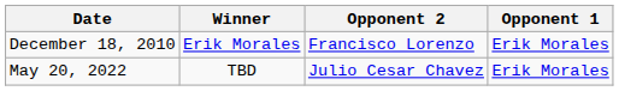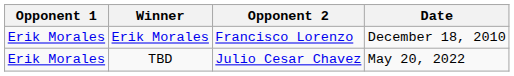 <table class="wikitable">
 <tr>
-<th>Date</th>
+<th>Opponent 1</th>
 <th>Winner</th>
 <th>Opponent 2</th>
-<th>Opponent 1</th>
+<th>Date</th>
 </tr>
 <tr>
-<td>December 18, 2010</td>
+<td><a href='#'>Erik Morales</a></td>
 <td align="center"><a href='#'>Erik Morales</a></td>
 <td><a href='#'>Francisco Lorenzo</a></td>
-<td><a href='#'>Erik Morales</a></td>
+<td>December 18, 2010</td>
 </tr>
 <tr>
-<td>May 20, 2022</td>
+<td><a href='#'>Erik Morales</a></td>
 <td align="center">TBD</td>
 <td><a href='#'>Julio Cesar Chavez</a></td>
-<td><a href='#'>Erik Morales</a></td>
+<td>May 20, 2022</td>
 </tr>
 </table>
